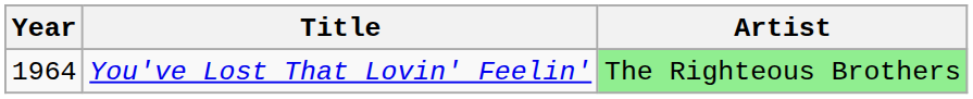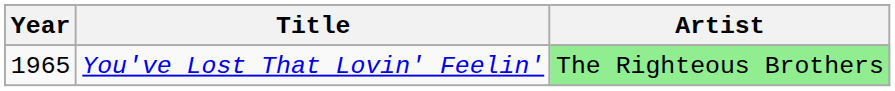 <table class="wikitable">
 <tr>
 <th>Year</th>
 <th>Title</th>
 <th>Artist</th>
 </tr>
 <tr>
-<td>1964</td>
+<td>1965</td>
 <td><em><a href='#'>You've Lost That Lovin' Feelin'</a></em></td>
 <td style="background: lightgreen;">The Righteous Brothers </td>
 </tr>
 </table>
